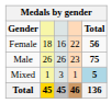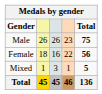 <table class="wikitable" style="font-size:85%;float:right;text-align:center">
 <tr bgcolor=EFEFEF>
 <th colspan=5>Medals by gender</th>
 </tr>
 <tr>
 <td><strong>Gender</strong></td>
 <td bgcolor=F7F6A8></td>
 <td bgcolor=DCE5E5></td>
 <td bgcolor=FFDAB9></td>
 <td><strong>Total</strong></td>
 </tr>
 <tr>
+<td>Male</td>
+<td bgcolor=F7F6A8>26</td>
+<td bgcolor=DCE5E5>26</td>
+<td bgcolor=FFDAB9>23</td>
+<td><strong>75</strong></td>
+</tr>
+<tr>
 <td>Female</td>
 <td bgcolor=F7F6A8>18</td>
 <td bgcolor=DCE5E5>16</td>
 <td bgcolor=FFDAB9>22</td>
 <td><strong>56</strong></td>
 </tr>
 <tr>
-<td>Male</td>
-<td bgcolor=F7F6A8>26</td>
-<td bgcolor=DCE5E5>26</td>
-<td bgcolor=FFDAB9>23</td>
-<td><strong>75</strong></td>
-</tr>
-<tr>
 <td>Mixed</td>
 <td bgcolor=F7F6A8>1</td>
 <td bgcolor=DCE5E5>3</td>
 <td bgcolor=FFDAB9>1</td>
-<td style="background: lightblue;"><strong>5</strong></td>
+<td><strong>5</strong></td>
 </tr>
 <tr>
 <th>Total</th>
 <th style="background:gold;">45</th>
 <th style="background:silver;">45</th>
 <th style="background:#c96;">46</th>
 <th>136</th>
 </tr>
 </table>
